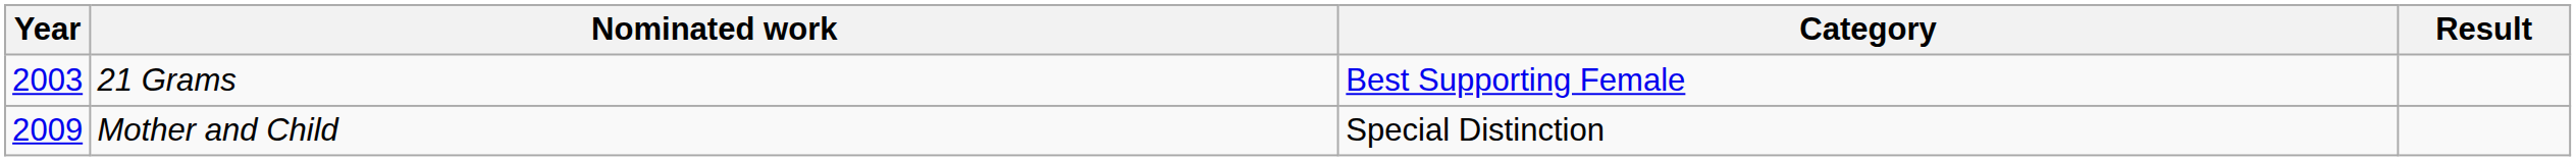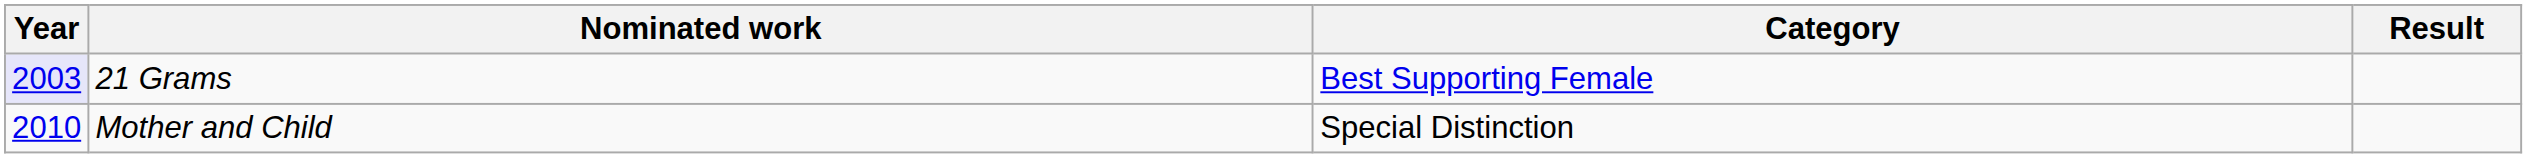 <table class=wikitable>
 <tr>
 <th scope="col" style="width:1em;">Year</th>
 <th scope="col" style="width:39em;">Nominated work</th>
 <th scope="col" style="width:33em;">Category</th>
 <th scope="col" style="width:5em;">Result</th>
 </tr>
 <tr>
-<td><a href='#'>2003</a></td>
+<td style="background: lavender;"><a href='#'>2003</a></td>
 <td><em>21 Grams</em></td>
 <td><a href='#'>Best Supporting Female</a></td>
 <td></td>
 </tr>
 <tr>
-<td><a href='#'>2009</a></td>
+<td><a href='#'>2010</a></td>
 <td><em>Mother and Child</em></td>
 <td>Special Distinction</td>
 <td></td>
 </tr>
 </table>
